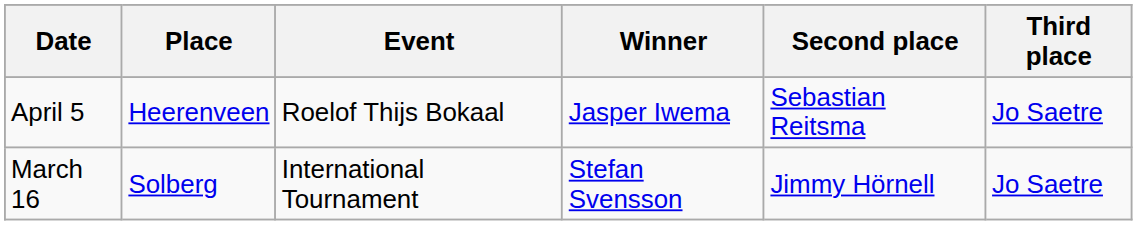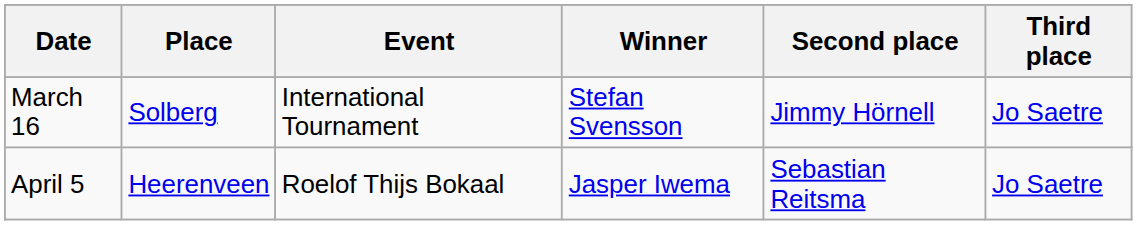 <table class=wikitable style="font-size:14px">
 <tr>
 <th>Date</th>
 <th>Place</th>
 <th>Event</th>
 <th>Winner</th>
 <th>Second place</th>
 <th>Third place</th>
 </tr>
 <tr>
+<td>March 16</td>
+<td> <a href='#'>Solberg</a></td>
+<td>International Tournament</td>
+<td> <a href='#'>Stefan Svensson</a></td>
+<td> <a href='#'>Jimmy Hörnell</a></td>
+<td> <a href='#'>Jo Saetre</a></td>
+</tr>
+<tr>
 <td>April 5</td>
 <td> <a href='#'>Heerenveen</a></td>
 <td>Roelof Thijs Bokaal</td>
 <td> <a href='#'>Jasper Iwema</a></td>
 <td> <a href='#'>Sebastian Reitsma</a></td>
 <td> <a href='#'>Jo Saetre</a></td>
 </tr>
-<tr>
-<td>March 16</td>
-<td> <a href='#'>Solberg</a></td>
-<td>International Tournament</td>
-<td> <a href='#'>Stefan Svensson</a></td>
-<td> <a href='#'>Jimmy Hörnell</a></td>
-<td> <a href='#'>Jo Saetre</a></td>
-</tr>
 </table>
